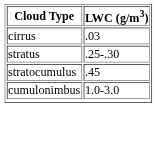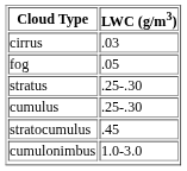 <table BORDER="1" style="margin: 1em auto 1em auto">
 <tr>
 <th>Cloud Type</th>
 <th>LWC (g/m<sup>3</sup>)</th>
 </tr>
 <tr>
 <td>cirrus</td>
 <td>.03</td>
 </tr>
 <tr>
+<td>fog</td>
+<td>.05</td>
+</tr>
+<tr>
 <td>stratus</td>
+<td>.25-.30</td>
+</tr>
+<tr>
+<td>cumulus</td>
 <td>.25-.30</td>
 </tr>
 <tr>
 <td>stratocumulus</td>
 <td>.45</td>
 </tr>
 <tr>
 <td>cumulonimbus</td>
 <td>1.0-3.0</td>
 </tr>
 <tr>
 </tr>
 </table>
